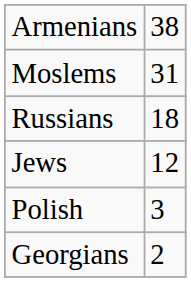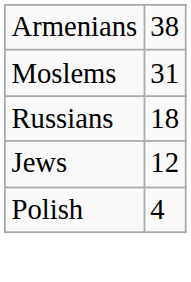 <table class="wikitable">
 <tr>
 <td>Armenians</td>
 <td>38</td>
 </tr>
 <tr>
 <td>Moslems</td>
 <td>31</td>
 </tr>
 <tr>
 <td>Russians</td>
 <td>18</td>
 </tr>
 <tr>
 <td>Jews</td>
 <td>12</td>
 </tr>
 <tr>
 <td>Polish</td>
-<td>3</td>
-</tr>
-<tr>
-<td>Georgians</td>
-<td>2</td>
+<td>4</td>
 </tr>
 </table>
